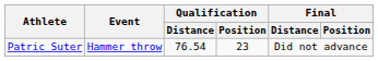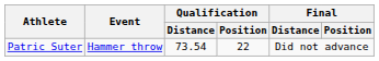 <table class=wikitable style="font-size:90%">
 <tr>
 <th rowspan="2">Athlete</th>
 <th rowspan="2">Event</th>
 <th colspan="2">Qualification</th>
 <th colspan="2">Final</th>
 </tr>
 <tr style="font-size:95%">
 <th>Distance</th>
 <th>Position</th>
 <th>Distance</th>
 <th>Position</th>
 </tr>
 <tr align=center>
 <td align=left><a href='#'>Patric Suter</a></td>
 <td align=left><a href='#'>Hammer throw</a></td>
-<td>76.54</td>
-<td>23</td>
+<td>73.54</td>
+<td>22</td>
 <td colspan=2>Did not advance</td>
 </tr>
 </table>
